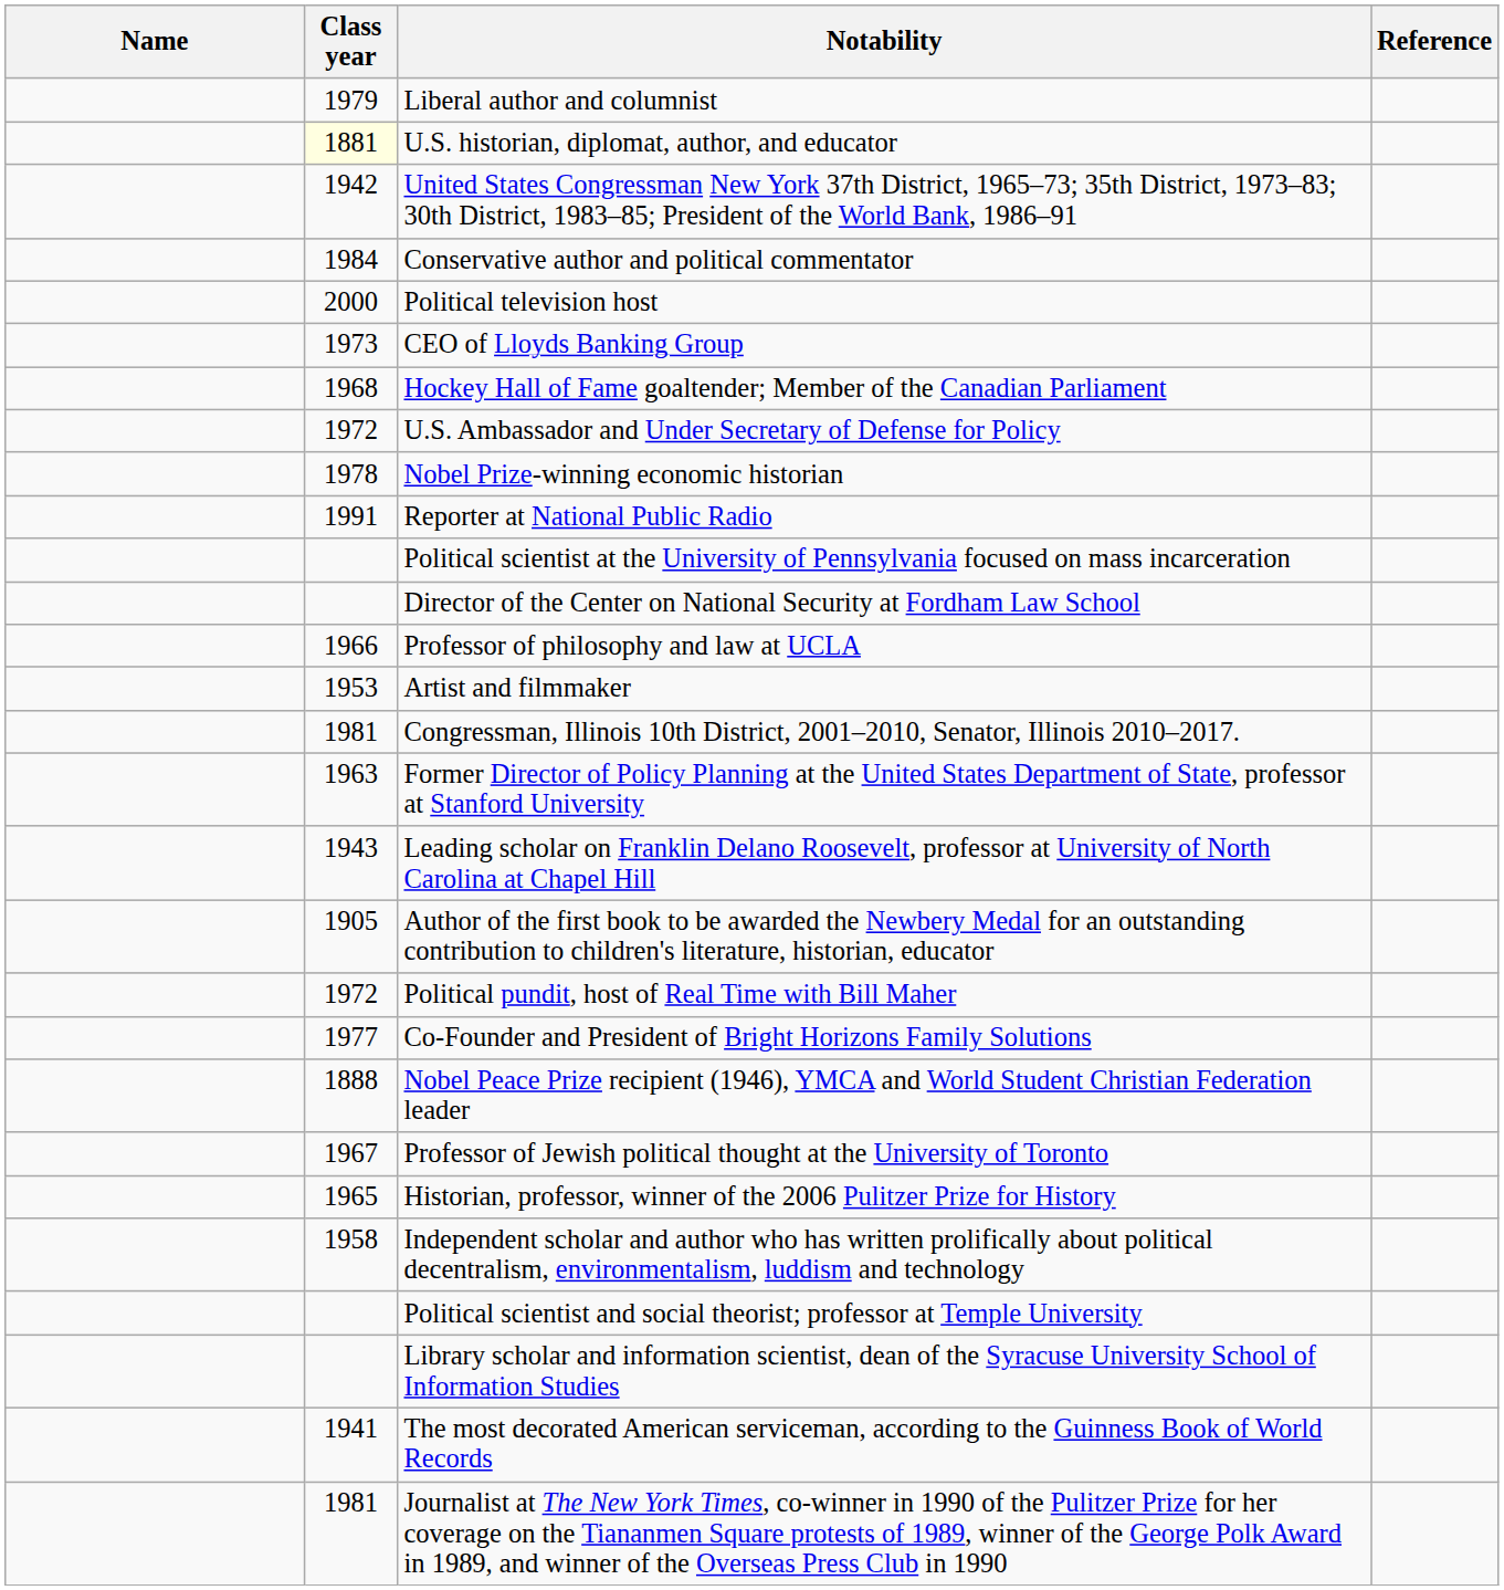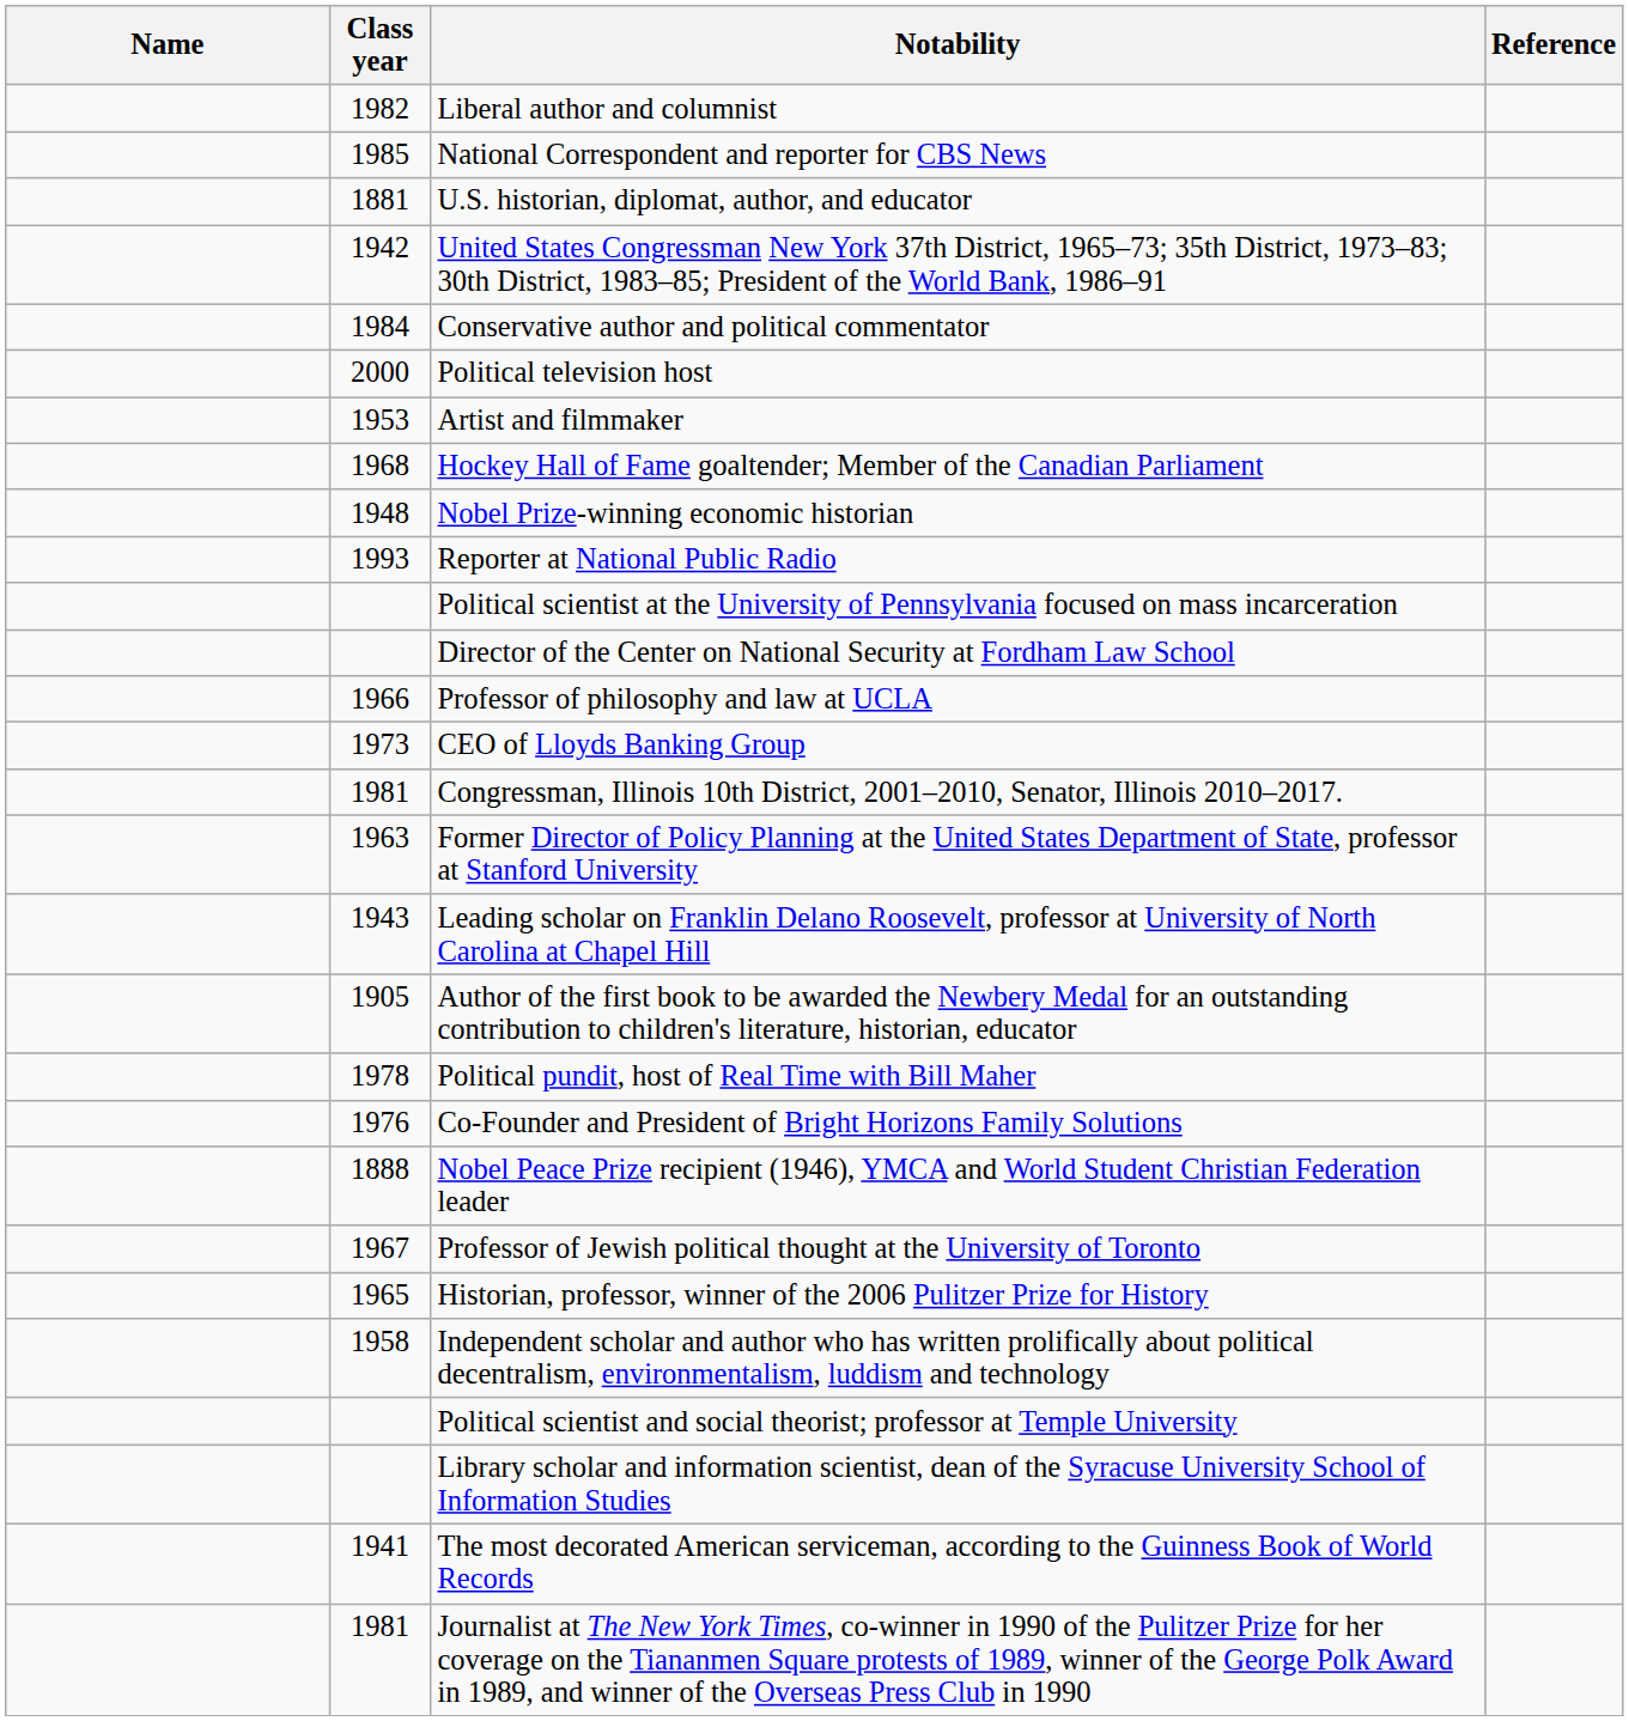 <table class="wikitable sortable" style="width:100%">
 <tr>
 <th width="20%">Name</th>
 <th width="*">Class year</th>
 <th width="*">Notability</th>
 <th width="*" align="center">Reference</th>
 </tr>
 <tr valign="top">
 <td></td>
-<td align="center">1979</td>
+<td align="center">1982</td>
 <td>Liberal author and columnist</td>
 <td align="center"></td>
 </tr>
 <tr valign="top">
 <td></td>
-<td align="center" style="background: lightyellow;">1881</td>
+<td align="center">1985</td>
+<td>National Correspondent and reporter for <a href='#'>CBS News</a></td>
+<td align="center"></td>
+</tr>
+<tr valign="top">
+<td></td>
+<td align="center">1881</td>
 <td>U.S. historian, diplomat, author, and educator</td>
 <td align="center"></td>
 </tr>
 <tr valign="top">
 <td></td>
 <td align="center">1942</td>
 <td><a href='#'>United States Congressman</a> <a href='#'>New York</a> 37th District, 1965–73; 35th District, 1973–83; 30th District, 1983–85; President of the <a href='#'>World Bank</a>, 1986–91</td>
 <td align="center"></td>
 </tr>
 <tr valign="top">
 <td></td>
 <td align="center">1984</td>
 <td>Conservative author and political commentator</td>
 <td align="center"></td>
 </tr>
 <tr valign="top">
 <td></td>
 <td align="center">2000</td>
 <td>Political television host</td>
 <td align="center"></td>
 </tr>
 <tr valign="top">
 <td></td>
-<td align="center">1973</td>
-<td>CEO of <a href='#'>Lloyds Banking Group</a></td>
+<td align="center">1953</td>
+<td>Artist and filmmaker</td>
 <td align="center"></td>
 </tr>
 <tr valign="top">
 <td></td>
 <td align="center">1968</td>
 <td><a href='#'>Hockey Hall of Fame</a> goaltender; Member of the <a href='#'>Canadian Parliament</a></td>
 <td align="center"></td>
 </tr>
 <tr valign="top">
 <td></td>
-<td align="center">1972</td>
-<td>U.S. Ambassador and <a href='#'>Under Secretary of Defense for Policy</a></td>
-<td align="center"></td>
-</tr>
-<tr valign="top">
-<td></td>
-<td align="center">1978</td>
+<td align="center">1948</td>
 <td><a href='#'>Nobel Prize</a>-winning economic historian</td>
 <td align="center"></td>
 </tr>
 <tr valign="top">
 <td></td>
-<td align="center">1991</td>
+<td align="center">1993</td>
 <td>Reporter at <a href='#'>National Public Radio</a></td>
 <td align="center"></td>
 </tr>
 <tr valign="top">
 <td></td>
 <td align="center"></td>
 <td>Political scientist at the <a href='#'>University of Pennsylvania</a> focused on mass incarceration</td>
 <td align="center"></td>
 </tr>
 <tr valign="top">
 <td></td>
 <td align="center"></td>
 <td>Director of the Center on National Security at <a href='#'>Fordham Law School</a></td>
 <td align="center"></td>
 </tr>
 <tr valign="top">
 <td></td>
 <td align="center">1966</td>
 <td>Professor of philosophy and law at <a href='#'>UCLA</a></td>
 <td align="center"></td>
 </tr>
 <tr valign="top">
 <td></td>
-<td align="center">1953</td>
-<td>Artist and filmmaker</td>
+<td align="center">1973</td>
+<td>CEO of <a href='#'>Lloyds Banking Group</a></td>
 <td align="center"></td>
 </tr>
 <tr valign="top">
 <td></td>
 <td align="center">1981</td>
 <td>Congressman, Illinois 10th District, 2001–2010, Senator, Illinois 2010–2017.</td>
 <td align="center"></td>
 </tr>
 <tr valign="top">
 <td></td>
 <td align="center">1963</td>
 <td>Former <a href='#'>Director of Policy Planning</a> at the <a href='#'>United States Department of State</a>, professor at <a href='#'>Stanford University</a></td>
 <td align="center"></td>
 </tr>
 <tr valign="top">
 <td></td>
 <td align="center">1943</td>
 <td>Leading scholar on <a href='#'>Franklin Delano Roosevelt</a>, professor at <a href='#'>University of North Carolina at Chapel Hill</a></td>
 <td align="center"></td>
 </tr>
 <tr valign="top">
 <td></td>
 <td align="center">1905</td>
 <td>Author of the first book to be awarded the <a href='#'>Newbery Medal</a> for an outstanding contribution to children's literature, historian, educator</td>
 <td></td>
 </tr>
 <tr valign="top">
 <td></td>
-<td align="center">1972</td>
+<td align="center">1978</td>
 <td>Political <a href='#'>pundit</a>, host of <a href='#'>Real Time with Bill Maher</a></td>
 <td align="center"></td>
 </tr>
 <tr valign="top">
 <td></td>
-<td align="center">1977</td>
+<td align="center">1976</td>
 <td>Co-Founder and President of <a href='#'>Bright Horizons Family Solutions</a></td>
 <td align="center"></td>
 </tr>
 <tr valign="top">
 <td></td>
 <td align="center">1888</td>
 <td><a href='#'>Nobel Peace Prize</a> recipient (1946),  <a href='#'>YMCA</a> and  <a href='#'>World Student Christian Federation</a> leader</td>
 <td align="center"></td>
 </tr>
 <tr valign="top">
 <td></td>
 <td align="center">1967</td>
 <td>Professor of Jewish political thought at the <a href='#'>University of Toronto</a></td>
 <td align="center"></td>
 </tr>
 <tr valign="top">
 <td></td>
 <td align="center">1965</td>
 <td>Historian, professor, winner of the 2006 <a href='#'>Pulitzer Prize for History</a></td>
 <td align="center"></td>
 </tr>
 <tr valign="top">
 <td></td>
 <td align="center">1958</td>
 <td>Independent scholar and author who has written prolifically about political decentralism, <a href='#'>environmentalism</a>, <a href='#'>luddism</a> and technology</td>
 <td align="center"></td>
 </tr>
 <tr valign="top">
 <td></td>
 <td align="center"></td>
 <td>Political scientist and social theorist; professor at <a href='#'>Temple University</a></td>
 <td align="center"></td>
 </tr>
 <tr valign="top">
 <td></td>
 <td align="center"></td>
 <td>Library scholar and information scientist, dean of the <a href='#'>Syracuse University School of Information Studies</a></td>
 <td align="center"></td>
 </tr>
 <tr valign="top">
 <td></td>
 <td align="center">1941</td>
 <td>The most decorated American serviceman, according to the <a href='#'>Guinness Book of World Records</a></td>
 <td align="center"></td>
 </tr>
 <tr valign="top">
 <td></td>
 <td align="center">1981</td>
 <td>Journalist at <em><a href='#'>The New York Times</a></em>, co-winner in 1990 of the <a href='#'>Pulitzer Prize</a> for her coverage on the <a href='#'>Tiananmen Square protests of 1989</a>, winner of the <a href='#'>George Polk Award</a> in 1989, and winner of the <a href='#'>Overseas Press Club</a> in 1990</td>
 <td align="center"></td>
 </tr>
 </table>
